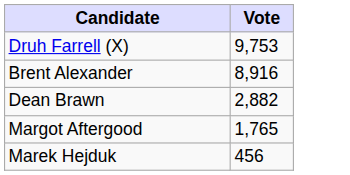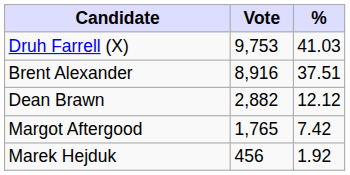 <table class="wikitable">
 <tr>
 <th style="background:#ddf; width:200px;">Candidate</th>
 <th style="background:#ddf; width:50px;">Vote</th>
+<th style="background:#ddf; width:30px;">%</th>
 </tr>
 <tr>
 <td><a href='#'>Druh Farrell</a> (X)</td>
 <td>9,753</td>
+<td>41.03</td>
 </tr>
 <tr>
 <td>Brent Alexander</td>
 <td>8,916</td>
+<td>37.51</td>
 </tr>
 <tr>
 <td>Dean Brawn</td>
 <td>2,882</td>
+<td>12.12</td>
 </tr>
 <tr>
 <td>Margot Aftergood</td>
 <td>1,765</td>
+<td>7.42</td>
 </tr>
 <tr>
 <td>Marek Hejduk</td>
 <td>456</td>
+<td>1.92</td>
 </tr>
 </table>
